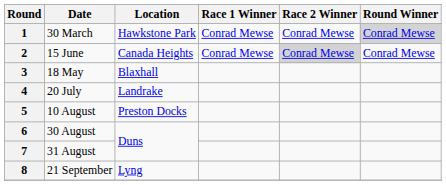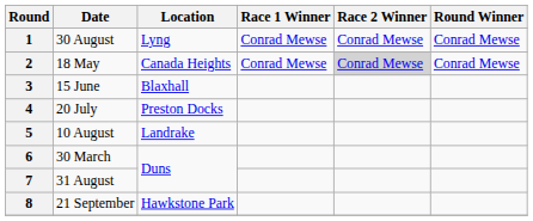 <table class="wikitable" style="font-size: 85%;">
 <tr>
 <th>Round</th>
 <th>Date</th>
 <th>Location</th>
 <th>Race 1 Winner</th>
 <th>Race 2 Winner</th>
 <th>Round Winner</th>
 </tr>
 <tr>
 <th>1</th>
-<td>30 March</td>
-<td><a href='#'>Hawkstone Park</a></td>
+<td>30 August</td>
+<td><a href='#'>Lyng</a></td>
 <td> <a href='#'>Conrad Mewse</a></td>
 <td> <a href='#'>Conrad Mewse</a></td>
-<td style="background: lightgrey;"> <a href='#'>Conrad Mewse</a></td>
+<td> <a href='#'>Conrad Mewse</a></td>
 </tr>
 <tr>
 <th>2</th>
-<td>15 June</td>
+<td>18 May</td>
 <td><a href='#'>Canada Heights</a></td>
 <td> <a href='#'>Conrad Mewse</a></td>
 <td style="background: lightgrey;"> <a href='#'>Conrad Mewse</a></td>
 <td> <a href='#'>Conrad Mewse</a></td>
 </tr>
 <tr>
 <th>3</th>
-<td>18 May</td>
+<td>15 June</td>
 <td><a href='#'>Blaxhall</a></td>
 <td></td>
 <td></td>
 <td></td>
 </tr>
 <tr>
 <th>4</th>
 <td>20 July</td>
-<td><a href='#'>Landrake</a></td>
+<td><a href='#'>Preston Docks</a></td>
 <td></td>
 <td></td>
 <td></td>
 </tr>
 <tr>
 <th>5</th>
 <td>10 August</td>
-<td><a href='#'>Preston Docks</a></td>
+<td><a href='#'>Landrake</a></td>
 <td></td>
 <td></td>
 <td></td>
 </tr>
 <tr>
 <th>6</th>
-<td>30 August</td>
+<td>30 March</td>
 <td rowspan=2><a href='#'>Duns</a></td>
 <td></td>
 <td></td>
 <td></td>
 </tr>
 <tr>
 <th>7</th>
 <td>31 August</td>
 <td></td>
 <td></td>
 <td></td>
 </tr>
 <tr>
 <th>8</th>
 <td>21 September</td>
-<td><a href='#'>Lyng</a></td>
+<td><a href='#'>Hawkstone Park</a></td>
 <td></td>
 <td></td>
 <td></td>
 </tr>
 <tr>
 </tr>
 </table>
